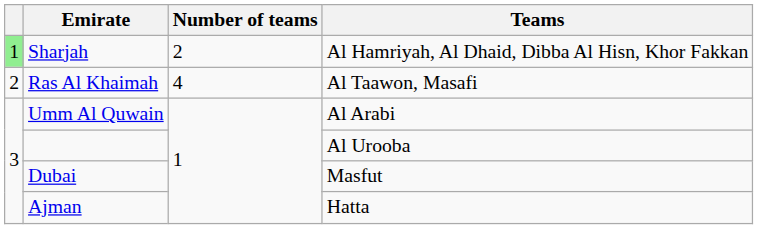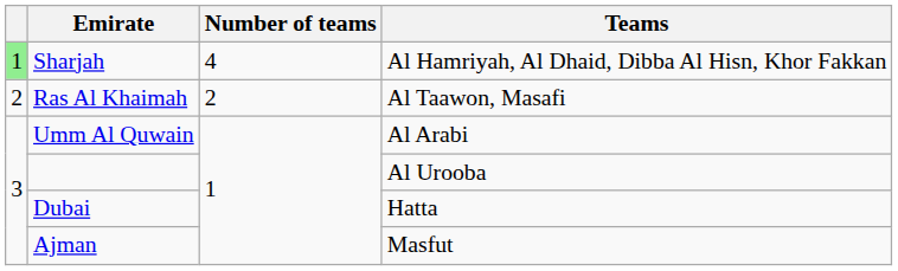 <table class="wikitable">
 <tr>
 <th></th>
 <th>Emirate</th>
 <th>Number of teams</th>
 <th>Teams</th>
 </tr>
 <tr>
 <td style="background: lightgreen;">1</td>
 <td> <a href='#'>Sharjah</a></td>
-<td>2</td>
+<td>4</td>
 <td>Al Hamriyah, Al Dhaid, Dibba Al Hisn, Khor Fakkan</td>
 </tr>
 <tr>
 <td>2</td>
 <td> <a href='#'>Ras Al Khaimah</a></td>
-<td>4</td>
+<td>2</td>
 <td>Al Taawon, Masafi</td>
 </tr>
 <tr>
 <td rowspan="4">3</td>
 <td> <a href='#'>Umm Al Quwain</a></td>
 <td rowspan="4">1</td>
 <td>Al Arabi</td>
 </tr>
 <tr>
 <td></td>
 <td>Al Urooba</td>
 </tr>
 <tr>
 <td> <a href='#'>Dubai</a></td>
-<td>Masfut</td>
+<td>Hatta</td>
 </tr>
 <tr>
 <td> <a href='#'>Ajman</a></td>
-<td>Hatta</td>
+<td>Masfut</td>
 </tr>
 </table>
